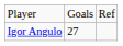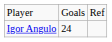 <table class="wikitable">
 <tr>
 <td>Player</td>
 <td>Goals</td>
 <td>Ref</td>
 </tr>
 <tr>
 <td> <a href='#'>Igor Angulo</a></td>
-<td>27</td>
+<td>24</td>
 <td></td>
 </tr>
 </table>
